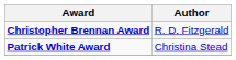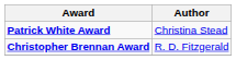 <table class="wikitable">
 <tr>
 <th>Award</th>
 <th>Author</th>
 </tr>
 <tr>
+<td><strong><a href='#'>Patrick White Award</a></strong></td>
+<td><a href='#'>Christina Stead</a></td>
+</tr>
+<tr>
 <td><strong><a href='#'>Christopher Brennan Award</a></strong></td>
 <td><a href='#'>R. D. Fitzgerald</a></td>
 </tr>
 <tr>
-<td><strong><a href='#'>Patrick White Award</a></strong></td>
-<td><a href='#'>Christina Stead</a></td>
-</tr>
-<tr>
 </tr>
 </table>
